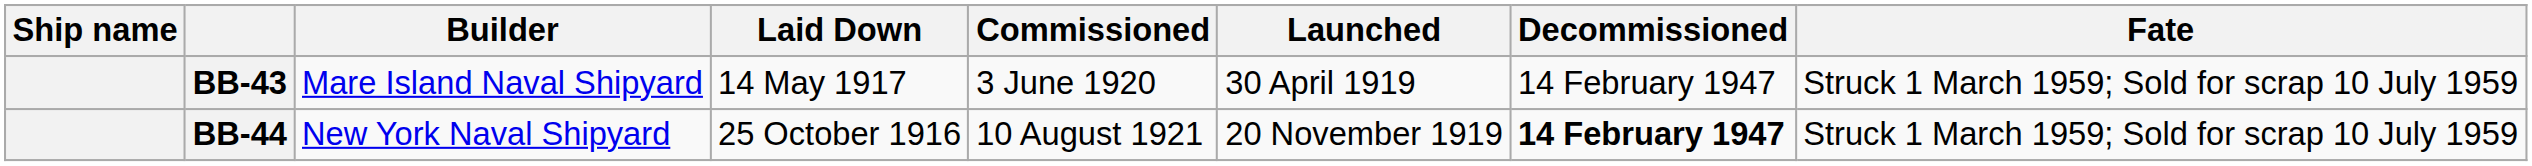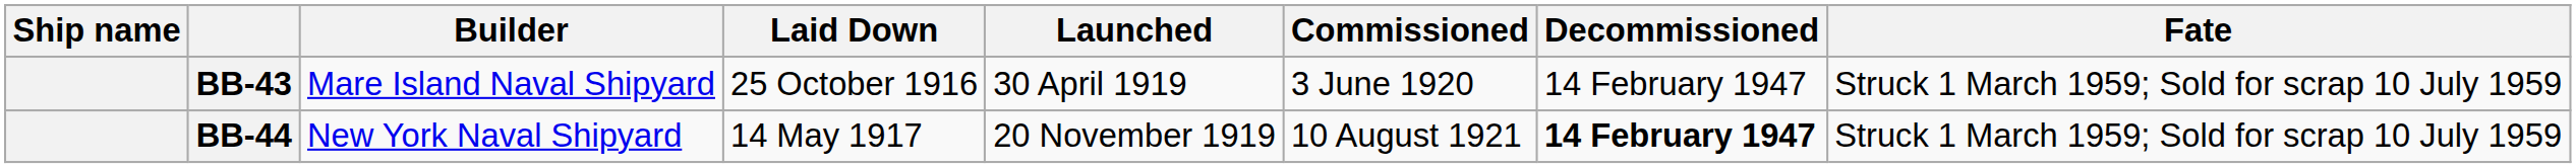 <table class="wikitable plainrowheaders">
 <tr>
 <th scope="col">Ship name</th>
 <th scope="col"></th>
 <th scope="col">Builder</th>
 <th scope="col">Laid Down</th>
+<th scope="col">Launched</th>
 <th scope="col">Commissioned</th>
-<th scope="col">Launched</th>
 <th scope="col">Decommissioned</th>
 <th scope="col">Fate</th>
 </tr>
 <tr>
 <th scope="row"></th>
 <th scope="row" style="white-space: nowrap;">BB-43</th>
 <td><a href='#'>Mare Island Naval Shipyard</a></td>
-<td>14 May 1917</td>
+<td>25 October 1916</td>
+<td>30 April 1919</td>
 <td>3 June 1920</td>
-<td>30 April 1919</td>
 <td>14 February 1947</td>
 <td>Struck 1 March 1959; Sold for scrap 10 July 1959</td>
 </tr>
 <tr>
 <th scope="row"></th>
 <th scope="row">BB-44</th>
 <td><a href='#'>New York Naval Shipyard</a></td>
-<td>25 October 1916</td>
+<td>14 May 1917</td>
+<td>20 November 1919</td>
 <td>10 August 1921</td>
-<td>20 November 1919</td>
 <td><strong>14 February 1947</strong></td>
 <td>Struck 1 March 1959; Sold for scrap 10 July 1959</td>
 </tr>
 </table>
